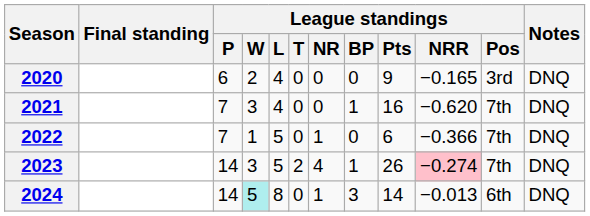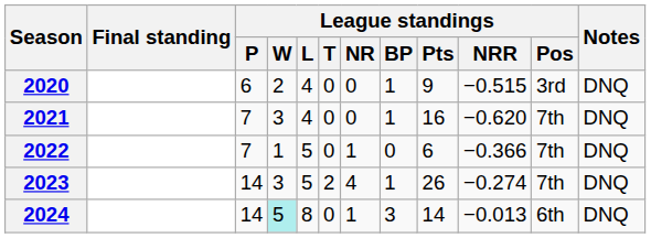 <table class="wikitable sortable">
 <tr>
 <th scope="col" rowspan="2">Season</th>
 <th scope="col" rowspan="2">Final standing</th>
 <th scope="col" colspan="9">League standings</th>
 <th scope="col" rowspan="2">Notes</th>
 </tr>
 <tr>
 <th scope="col">P</th>
 <th scope="col">W</th>
 <th scope="col">L</th>
 <th scope="col">T</th>
 <th scope="col">NR</th>
 <th scope="col">BP</th>
 <th scope="col">Pts</th>
 <th scope="col">NRR</th>
 <th scope="col">Pos</th>
 </tr>
 <tr>
 <th scope="row"><a href='#'>2020</a></th>
 <td style="background:white;"></td>
 <td>6</td>
 <td>2</td>
 <td>4</td>
 <td>0</td>
 <td>0</td>
-<td>0</td>
+<td>1</td>
 <td>9</td>
-<td>−0.165</td>
+<td>−0.515</td>
 <td>3rd</td>
 <td>DNQ</td>
 </tr>
 <tr>
 <th scope="row"><a href='#'>2021</a></th>
 <td style="background:white;"></td>
 <td>7</td>
 <td>3</td>
 <td>4</td>
 <td>0</td>
 <td>0</td>
 <td>1</td>
 <td>16</td>
 <td>−0.620</td>
 <td>7th</td>
 <td>DNQ</td>
 </tr>
 <tr>
 <th scope="row"><a href='#'>2022</a></th>
 <td style="background:white;"></td>
 <td>7</td>
 <td>1</td>
 <td>5</td>
 <td>0</td>
 <td>1</td>
 <td>0</td>
 <td>6</td>
 <td>−0.366</td>
 <td>7th</td>
 <td>DNQ</td>
 </tr>
 <tr>
 <th scope="row"><a href='#'>2023</a></th>
 <td style="background:white;"></td>
 <td>14</td>
 <td>3</td>
 <td>5</td>
 <td>2</td>
 <td>4</td>
 <td>1</td>
 <td>26</td>
-<td style="background: pink;">−0.274</td>
+<td>−0.274</td>
 <td>7th</td>
 <td>DNQ</td>
 </tr>
 <tr>
 <th scope="row"><a href='#'>2024</a></th>
 <td style="background:white;"></td>
 <td>14</td>
 <td style="background: paleturquoise;">5</td>
 <td>8</td>
 <td>0</td>
 <td>1</td>
 <td>3</td>
 <td>14</td>
 <td>−0.013</td>
 <td>6th</td>
 <td>DNQ</td>
 </tr>
 </table>
